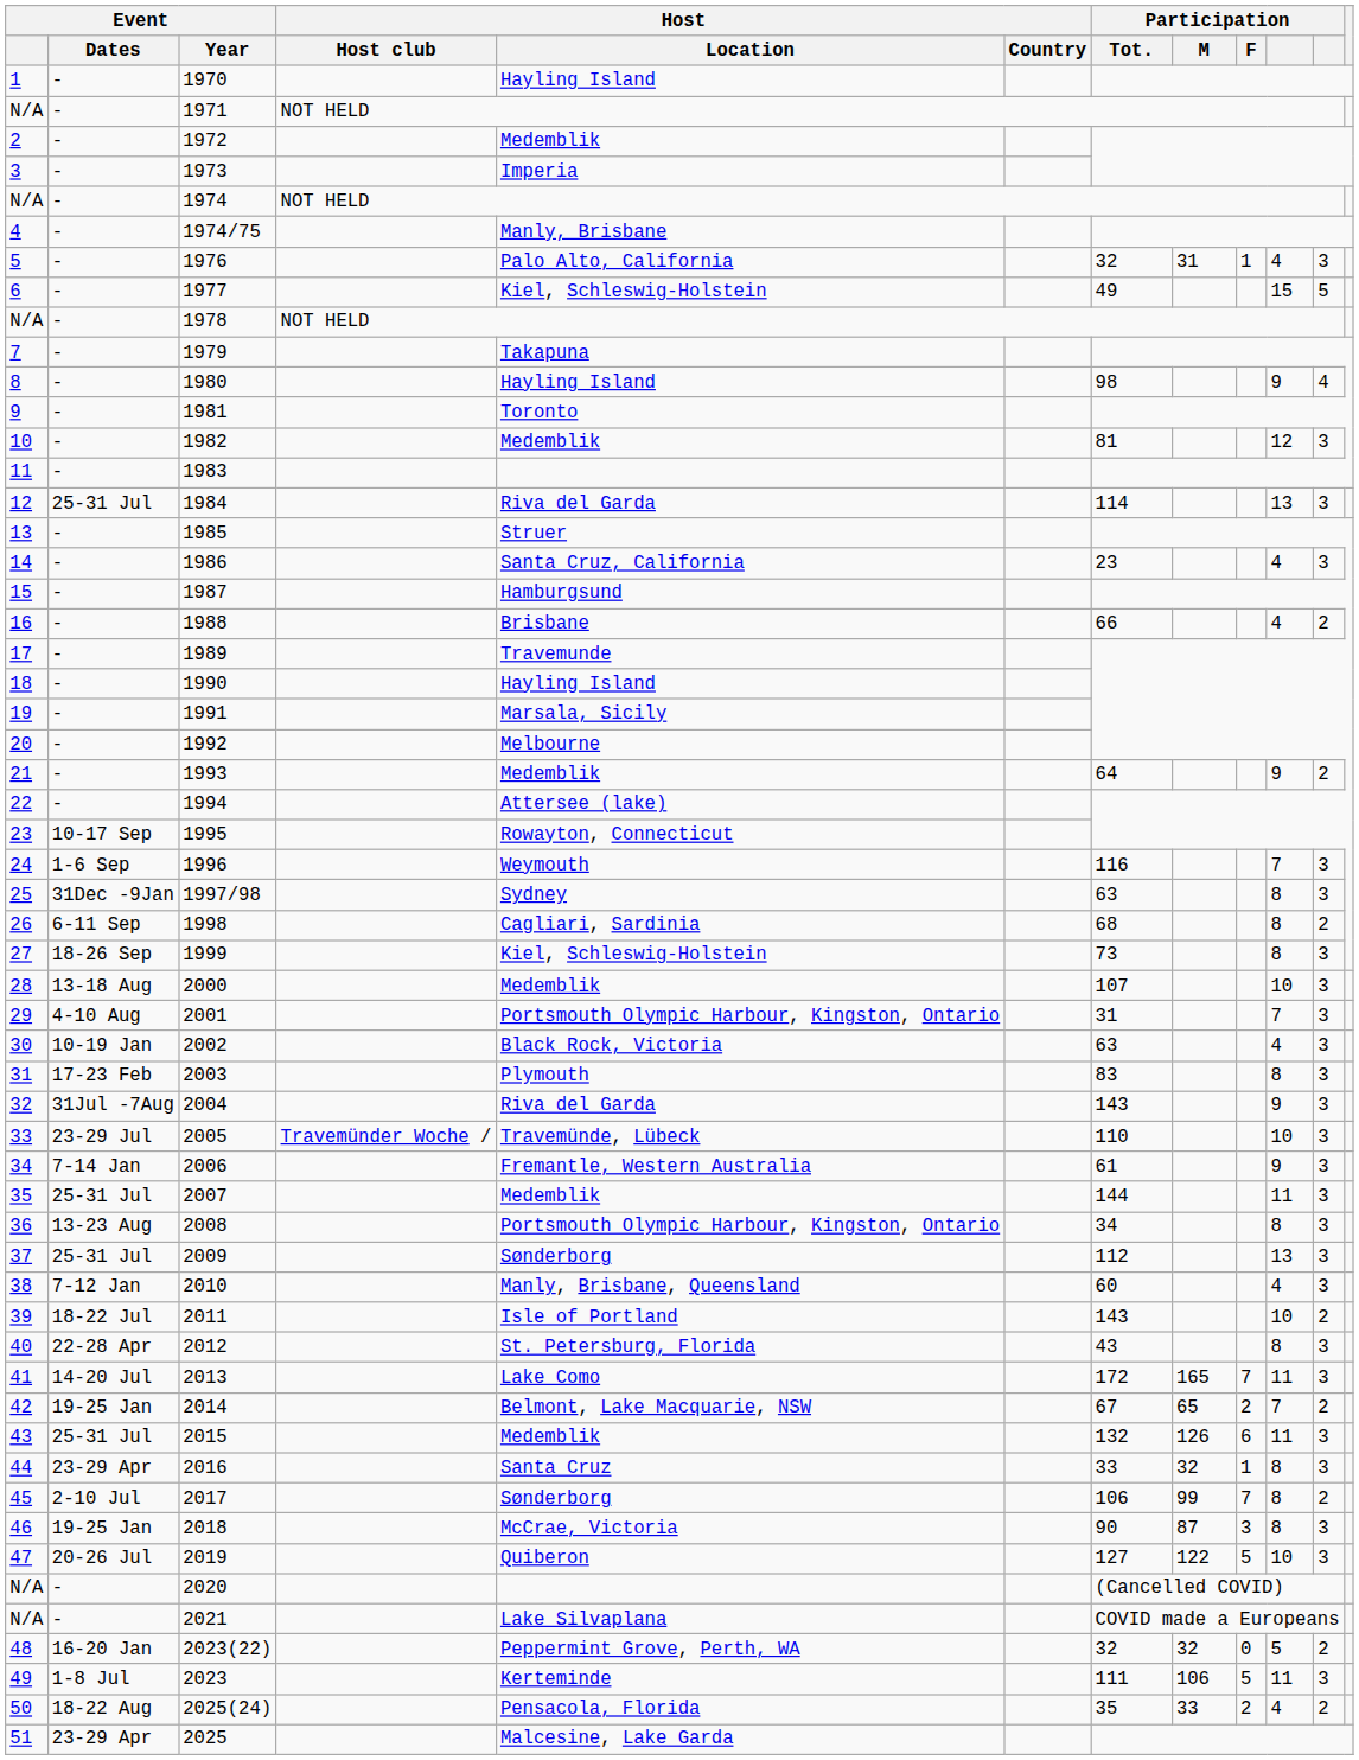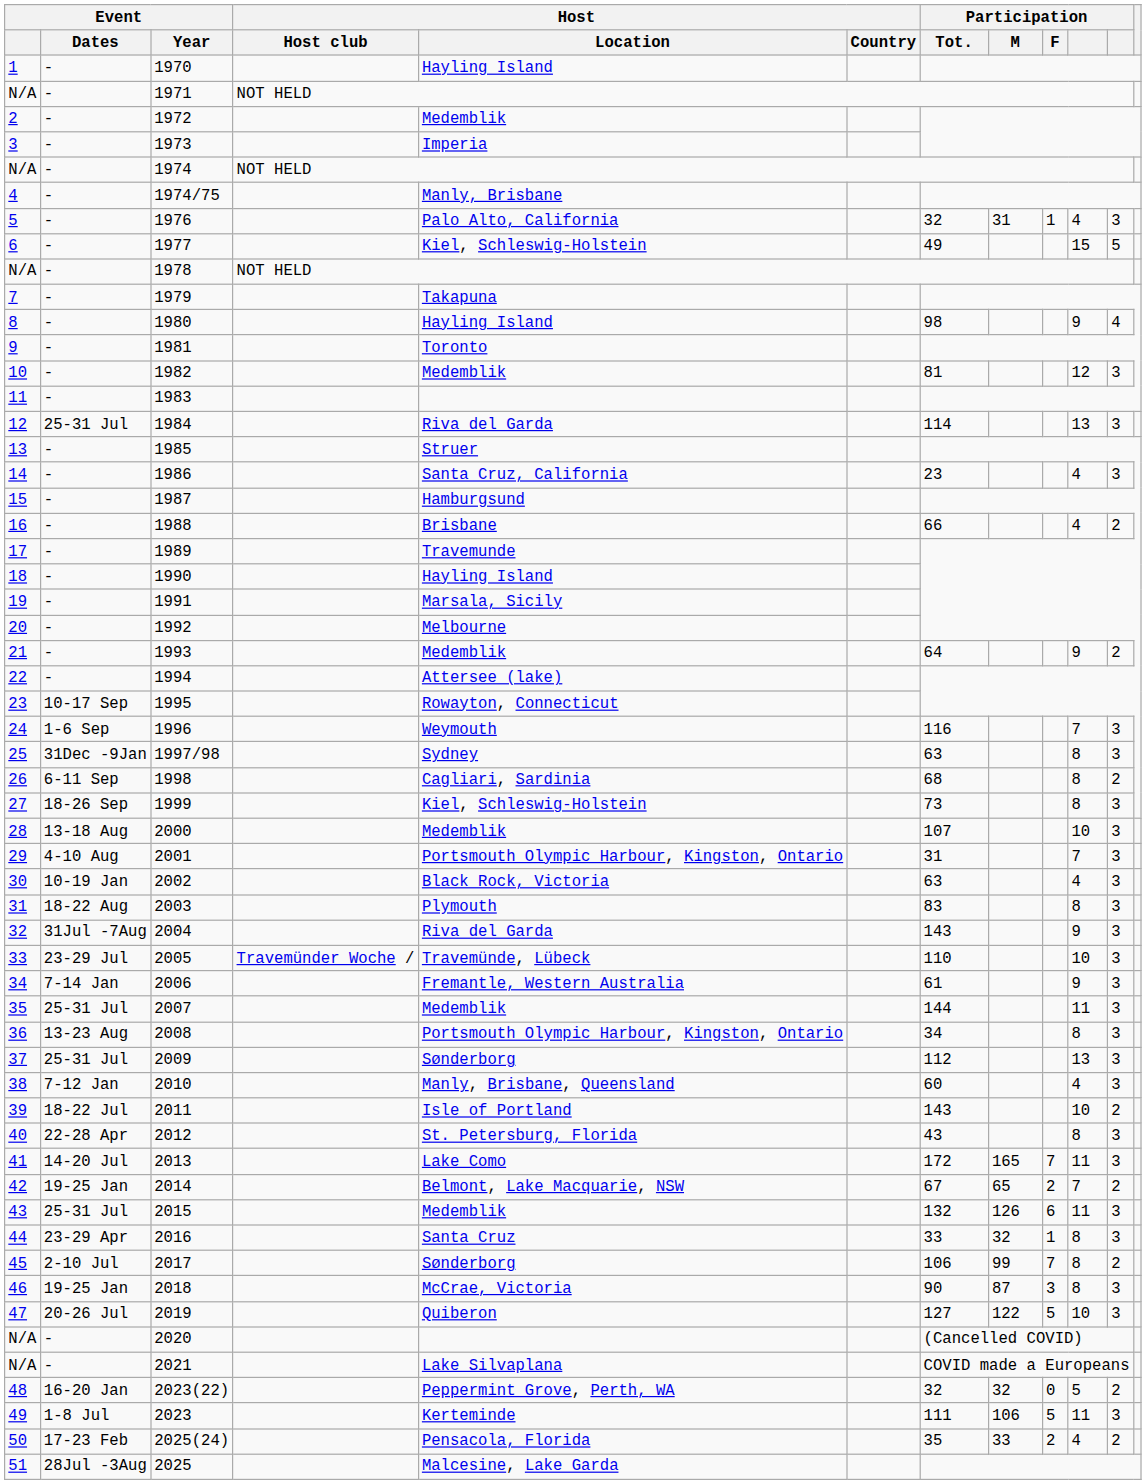 <table class="wikitable sortable">
 <tr>
 <th colspan=3>Event</th>
 <th colspan=3>Host</th>
 <th colspan=5>Participation</th>
 <th rowspan=2></th>
 </tr>
 <tr>
 <th></th>
 <th>Dates</th>
 <th>Year</th>
 <th>Host club</th>
 <th>Location</th>
 <th>Country</th>
 <th>Tot.</th>
 <th>M</th>
 <th>F</th>
 <th></th>
 <th></th>
 </tr>
 <tr>
 <td><a href='#'>1</a></td>
 <td>-</td>
 <td>1970</td>
 <td></td>
 <td><a href='#'>Hayling Island</a></td>
 <td></td>
 </tr>
 <tr>
 <td>N/A</td>
 <td>-</td>
 <td>1971</td>
 <td COLSPAN=8>NOT HELD</td>
 <td></td>
 </tr>
 <tr>
 <td><a href='#'>2</a></td>
 <td>-</td>
 <td>1972</td>
 <td></td>
 <td><a href='#'>Medemblik</a></td>
 <td></td>
 </tr>
 <tr>
 <td><a href='#'>3</a></td>
 <td>-</td>
 <td>1973</td>
 <td></td>
 <td><a href='#'>Imperia</a></td>
 <td></td>
 </tr>
 <tr>
 <td>N/A</td>
 <td>-</td>
 <td>1974</td>
 <td COLSPAN=8>NOT HELD</td>
 <td></td>
 </tr>
 <tr>
 <td><a href='#'>4</a></td>
 <td>-</td>
 <td>1974/75</td>
 <td></td>
 <td><a href='#'>Manly, Brisbane</a></td>
 <td></td>
 </tr>
 <tr>
 <td><a href='#'>5</a></td>
 <td>-</td>
 <td>1976</td>
 <td></td>
 <td><a href='#'>Palo Alto, California</a></td>
 <td></td>
 <td>32</td>
 <td>31</td>
 <td>1</td>
 <td>4</td>
 <td>3</td>
 <td></td>
 </tr>
 <tr>
 <td><a href='#'>6</a></td>
 <td>-</td>
 <td>1977</td>
 <td></td>
 <td><a href='#'>Kiel</a>, <a href='#'>Schleswig-Holstein</a></td>
 <td></td>
 <td>49</td>
 <td></td>
 <td></td>
 <td>15</td>
 <td>5</td>
 <td></td>
 </tr>
 <tr>
 <td>N/A</td>
 <td>-</td>
 <td>1978</td>
 <td COLSPAN=8>NOT HELD</td>
 <td></td>
 </tr>
 <tr>
 <td><a href='#'>7</a></td>
 <td>-</td>
 <td>1979</td>
 <td></td>
 <td><a href='#'>Takapuna</a></td>
 <td></td>
 </tr>
 <tr>
 <td><a href='#'>8</a></td>
 <td>-</td>
 <td>1980</td>
 <td></td>
 <td><a href='#'>Hayling Island</a></td>
 <td></td>
 <td>98</td>
 <td></td>
 <td></td>
 <td>9</td>
 <td>4</td>
 </tr>
 <tr>
 <td><a href='#'>9</a></td>
 <td>-</td>
 <td>1981</td>
 <td></td>
 <td><a href='#'>Toronto</a></td>
 <td></td>
 </tr>
 <tr>
 <td><a href='#'>10</a></td>
 <td>-</td>
 <td>1982</td>
 <td></td>
 <td><a href='#'>Medemblik</a></td>
 <td></td>
 <td>81</td>
 <td></td>
 <td></td>
 <td>12</td>
 <td>3</td>
 </tr>
 <tr>
 <td><a href='#'>11</a></td>
 <td>-</td>
 <td>1983</td>
 <td></td>
 <td></td>
 <td></td>
 </tr>
 <tr>
 <td><a href='#'>12</a></td>
 <td>25-31 Jul</td>
 <td>1984</td>
 <td></td>
 <td><a href='#'>Riva del Garda</a></td>
 <td></td>
 <td>114</td>
 <td></td>
 <td></td>
 <td>13</td>
 <td>3</td>
 <td></td>
 </tr>
 <tr>
 <td><a href='#'>13</a></td>
 <td>-</td>
 <td>1985</td>
 <td></td>
 <td><a href='#'>Struer</a></td>
 <td></td>
 </tr>
 <tr>
 <td><a href='#'>14</a></td>
 <td>-</td>
 <td>1986</td>
 <td></td>
 <td><a href='#'>Santa Cruz, California</a></td>
 <td></td>
 <td>23</td>
 <td></td>
 <td></td>
 <td>4</td>
 <td>3</td>
 </tr>
 <tr>
 <td><a href='#'>15</a></td>
 <td>-</td>
 <td>1987</td>
 <td></td>
 <td><a href='#'>Hamburgsund</a></td>
 <td></td>
 </tr>
 <tr>
 <td><a href='#'>16</a></td>
 <td>-</td>
 <td>1988</td>
 <td></td>
 <td><a href='#'>Brisbane</a></td>
 <td></td>
 <td>66</td>
 <td></td>
 <td></td>
 <td>4</td>
 <td>2</td>
 </tr>
 <tr>
 <td><a href='#'>17</a></td>
 <td>-</td>
 <td>1989</td>
 <td></td>
 <td><a href='#'>Travemunde</a></td>
 <td></td>
 </tr>
 <tr>
 <td><a href='#'>18</a></td>
 <td>-</td>
 <td>1990</td>
 <td></td>
 <td><a href='#'>Hayling Island</a></td>
 <td></td>
 </tr>
 <tr>
 <td><a href='#'>19</a></td>
 <td>-</td>
 <td>1991</td>
 <td></td>
 <td><a href='#'>Marsala, Sicily</a></td>
 <td></td>
 </tr>
 <tr>
 <td><a href='#'>20</a></td>
 <td>-</td>
 <td>1992</td>
 <td></td>
 <td><a href='#'>Melbourne</a></td>
 <td></td>
 </tr>
 <tr>
 <td><a href='#'>21</a></td>
 <td>-</td>
 <td>1993</td>
 <td></td>
 <td><a href='#'>Medemblik</a></td>
 <td></td>
 <td>64</td>
 <td></td>
 <td></td>
 <td>9</td>
 <td>2</td>
 </tr>
 <tr>
 <td><a href='#'>22</a></td>
 <td>-</td>
 <td>1994</td>
 <td></td>
 <td><a href='#'>Attersee (lake)</a></td>
 <td></td>
 </tr>
 <tr>
 <td><a href='#'>23</a></td>
 <td>10-17 Sep</td>
 <td>1995</td>
 <td></td>
 <td><a href='#'>Rowayton</a>, <a href='#'>Connecticut</a></td>
 <td></td>
 </tr>
 <tr>
 <td><a href='#'>24</a></td>
 <td>1-6 Sep</td>
 <td>1996</td>
 <td></td>
 <td><a href='#'>Weymouth</a></td>
 <td></td>
 <td>116</td>
 <td></td>
 <td></td>
 <td>7</td>
 <td>3</td>
 </tr>
 <tr>
 <td><a href='#'>25</a></td>
 <td>31Dec -9Jan</td>
 <td>1997/98</td>
 <td></td>
 <td><a href='#'>Sydney</a></td>
 <td></td>
 <td>63</td>
 <td></td>
 <td></td>
 <td>8</td>
 <td>3</td>
 </tr>
 <tr>
 <td><a href='#'>26</a></td>
 <td>6-11 Sep</td>
 <td>1998</td>
 <td></td>
 <td><a href='#'>Cagliari</a>, <a href='#'>Sardinia</a></td>
 <td></td>
 <td>68</td>
 <td></td>
 <td></td>
 <td>8</td>
 <td>2</td>
 </tr>
 <tr>
 <td><a href='#'>27</a></td>
 <td>18-26 Sep</td>
 <td>1999</td>
 <td></td>
 <td><a href='#'>Kiel</a>, <a href='#'>Schleswig-Holstein</a></td>
 <td></td>
 <td>73</td>
 <td></td>
 <td></td>
 <td>8</td>
 <td>3</td>
 </tr>
 <tr>
 <td><a href='#'>28</a></td>
 <td>13-18 Aug</td>
 <td>2000</td>
 <td></td>
 <td><a href='#'>Medemblik</a></td>
 <td></td>
 <td>107</td>
 <td></td>
 <td></td>
 <td>10</td>
 <td>3</td>
 <td></td>
 </tr>
 <tr>
 <td><a href='#'>29</a></td>
 <td>4-10 Aug</td>
 <td>2001</td>
 <td></td>
 <td><a href='#'>Portsmouth Olympic Harbour</a>, <a href='#'>Kingston</a>, <a href='#'>Ontario</a></td>
 <td></td>
 <td>31</td>
 <td></td>
 <td></td>
 <td>7</td>
 <td>3</td>
 <td></td>
 </tr>
 <tr>
 <td><a href='#'>30</a></td>
 <td>10-19 Jan</td>
 <td>2002</td>
 <td></td>
 <td><a href='#'>Black Rock, Victoria</a></td>
 <td></td>
 <td>63</td>
 <td></td>
 <td></td>
 <td>4</td>
 <td>3</td>
 <td></td>
 </tr>
 <tr>
 <td><a href='#'>31</a></td>
-<td>17-23 Feb</td>
+<td>18-22 Aug</td>
 <td>2003</td>
 <td></td>
 <td><a href='#'>Plymouth</a></td>
 <td></td>
 <td>83</td>
 <td></td>
 <td></td>
 <td>8</td>
 <td>3</td>
 <td></td>
 </tr>
 <tr>
 <td><a href='#'>32</a></td>
 <td>31Jul -7Aug</td>
 <td>2004</td>
 <td></td>
 <td><a href='#'>Riva del Garda</a></td>
 <td></td>
 <td>143</td>
 <td></td>
 <td></td>
 <td>9</td>
 <td>3</td>
 <td></td>
 </tr>
 <tr>
 <td><a href='#'>33</a></td>
 <td>23-29 Jul</td>
 <td>2005</td>
 <td><a href='#'>Travemünder Woche</a> /<br></td>
 <td><a href='#'>Travemünde</a>, <a href='#'>Lübeck</a></td>
 <td></td>
 <td>110</td>
 <td></td>
 <td></td>
 <td>10</td>
 <td>3</td>
 <td></td>
 </tr>
 <tr>
 <td><a href='#'>34</a></td>
 <td>7-14 Jan</td>
 <td>2006</td>
 <td></td>
 <td><a href='#'>Fremantle, Western Australia</a></td>
 <td></td>
 <td>61</td>
 <td></td>
 <td></td>
 <td>9</td>
 <td>3</td>
 <td></td>
 </tr>
 <tr>
 <td><a href='#'>35</a></td>
 <td>25-31 Jul</td>
 <td>2007</td>
 <td></td>
 <td><a href='#'>Medemblik</a></td>
 <td></td>
 <td>144</td>
 <td></td>
 <td></td>
 <td>11</td>
 <td>3</td>
 <td></td>
 </tr>
 <tr>
 <td><a href='#'>36</a></td>
 <td>13-23 Aug</td>
 <td>2008</td>
 <td></td>
 <td><a href='#'>Portsmouth Olympic Harbour</a>, <a href='#'>Kingston</a>, <a href='#'>Ontario</a></td>
 <td></td>
 <td>34</td>
 <td></td>
 <td></td>
 <td>8</td>
 <td>3</td>
 <td></td>
 </tr>
 <tr>
 <td><a href='#'>37</a></td>
 <td>25-31 Jul</td>
 <td>2009</td>
 <td></td>
 <td><a href='#'>Sønderborg</a></td>
 <td></td>
 <td>112</td>
 <td></td>
 <td></td>
 <td>13</td>
 <td>3</td>
 <td></td>
 </tr>
 <tr>
 <td><a href='#'>38</a></td>
 <td>7-12 Jan</td>
 <td>2010</td>
 <td></td>
 <td><a href='#'>Manly</a>, <a href='#'>Brisbane</a>, <a href='#'>Queensland</a></td>
 <td></td>
 <td>60</td>
 <td></td>
 <td></td>
 <td>4</td>
 <td>3</td>
 <td></td>
 </tr>
 <tr>
 <td><a href='#'>39</a></td>
 <td>18-22 Jul</td>
 <td>2011</td>
 <td></td>
 <td><a href='#'>Isle of Portland</a></td>
 <td></td>
 <td>143</td>
 <td></td>
 <td></td>
 <td>10</td>
 <td>2</td>
 <td></td>
 </tr>
 <tr>
 <td><a href='#'>40</a></td>
 <td>22-28 Apr</td>
 <td>2012</td>
 <td></td>
 <td><a href='#'>St. Petersburg, Florida</a></td>
 <td></td>
 <td>43</td>
 <td></td>
 <td></td>
 <td>8</td>
 <td>3</td>
 <td></td>
 </tr>
 <tr>
 <td><a href='#'>41</a></td>
 <td>14-20 Jul</td>
 <td>2013</td>
 <td></td>
 <td><a href='#'>Lake Como</a></td>
 <td></td>
 <td>172</td>
 <td>165</td>
 <td>7</td>
 <td>11</td>
 <td>3</td>
 <td></td>
 </tr>
 <tr>
 <td><a href='#'>42</a></td>
 <td>19-25 Jan</td>
 <td>2014</td>
 <td></td>
 <td><a href='#'>Belmont</a>, <a href='#'>Lake Macquarie</a>, <a href='#'>NSW</a></td>
 <td></td>
 <td>67</td>
 <td>65</td>
 <td>2</td>
 <td>7</td>
 <td>2</td>
 <td></td>
 </tr>
 <tr>
 <td><a href='#'>43</a></td>
 <td>25-31 Jul</td>
 <td>2015</td>
 <td></td>
 <td><a href='#'>Medemblik</a></td>
 <td></td>
 <td>132</td>
 <td>126</td>
 <td>6</td>
 <td>11</td>
 <td>3</td>
 <td></td>
 </tr>
 <tr>
 <td><a href='#'>44</a></td>
 <td>23-29 Apr</td>
 <td>2016</td>
 <td></td>
 <td><a href='#'>Santa Cruz</a></td>
 <td></td>
 <td>33</td>
 <td>32</td>
 <td>1</td>
 <td>8</td>
 <td>3</td>
 <td></td>
 </tr>
 <tr>
 <td><a href='#'>45</a></td>
 <td>2-10 Jul</td>
 <td>2017</td>
 <td></td>
 <td><a href='#'>Sønderborg</a></td>
 <td></td>
 <td>106</td>
 <td>99</td>
 <td>7</td>
 <td>8</td>
 <td>2</td>
 <td></td>
 </tr>
 <tr>
 <td><a href='#'>46</a></td>
 <td>19-25 Jan</td>
 <td>2018</td>
 <td></td>
 <td><a href='#'>McCrae, Victoria</a></td>
 <td></td>
 <td>90</td>
 <td>87</td>
 <td>3</td>
 <td>8</td>
 <td>3</td>
 <td></td>
 </tr>
 <tr>
 <td><a href='#'>47</a></td>
 <td>20-26 Jul</td>
 <td>2019</td>
 <td></td>
 <td><a href='#'>Quiberon</a></td>
 <td></td>
 <td>127</td>
 <td>122</td>
 <td>5</td>
 <td>10</td>
 <td>3</td>
 <td></td>
 </tr>
 <tr>
 <td>N/A</td>
 <td>-</td>
 <td>2020</td>
 <td></td>
 <td></td>
 <td></td>
 <td COLSPAN=5>(Cancelled COVID)</td>
 <td></td>
 </tr>
 <tr>
 <td>N/A</td>
 <td>-</td>
 <td>2021</td>
 <td></td>
 <td><a href='#'>Lake Silvaplana</a></td>
 <td></td>
 <td COLSPAN=5>COVID made a Europeans</td>
 <td></td>
 </tr>
 <tr>
 <td><a href='#'>48</a></td>
 <td>16-20 Jan</td>
 <td>2023(22)</td>
 <td></td>
 <td><a href='#'>Peppermint Grove</a>, <a href='#'>Perth, WA</a></td>
 <td></td>
 <td>32</td>
 <td>32</td>
 <td>0</td>
 <td>5</td>
 <td>2</td>
 <td></td>
 </tr>
 <tr>
 <td><a href='#'>49</a></td>
 <td>1-8 Jul</td>
 <td>2023</td>
 <td></td>
 <td><a href='#'>Kerteminde</a></td>
 <td></td>
 <td>111</td>
 <td>106</td>
 <td>5</td>
 <td>11</td>
 <td>3</td>
 <td></td>
 </tr>
 <tr>
 <td><a href='#'>50</a></td>
-<td>18-22 Aug</td>
+<td>17-23 Feb</td>
 <td>2025(24)</td>
 <td></td>
 <td><a href='#'>Pensacola, Florida</a></td>
 <td></td>
 <td>35</td>
 <td>33</td>
 <td>2</td>
 <td>4</td>
 <td>2</td>
 <td></td>
 </tr>
 <tr>
 <td><a href='#'>51</a></td>
-<td>23-29 Apr</td>
+<td>28Jul -3Aug</td>
 <td>2025</td>
 <td></td>
 <td><a href='#'>Malcesine</a>, <a href='#'>Lake Garda</a></td>
 <td></td>
 </tr>
 </table>
